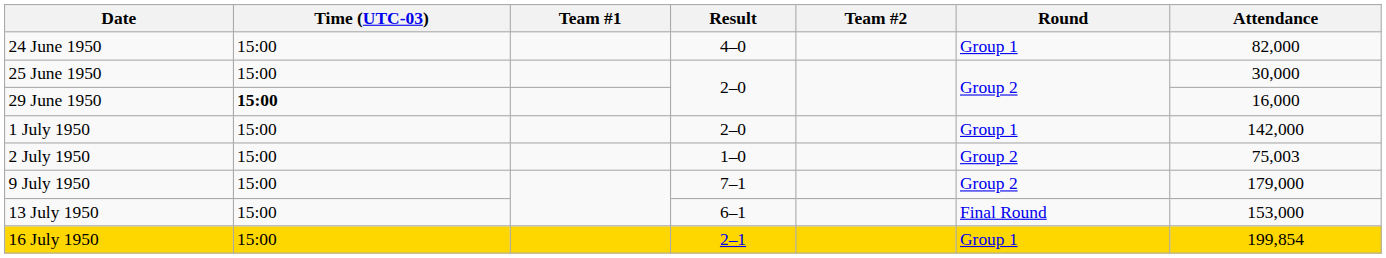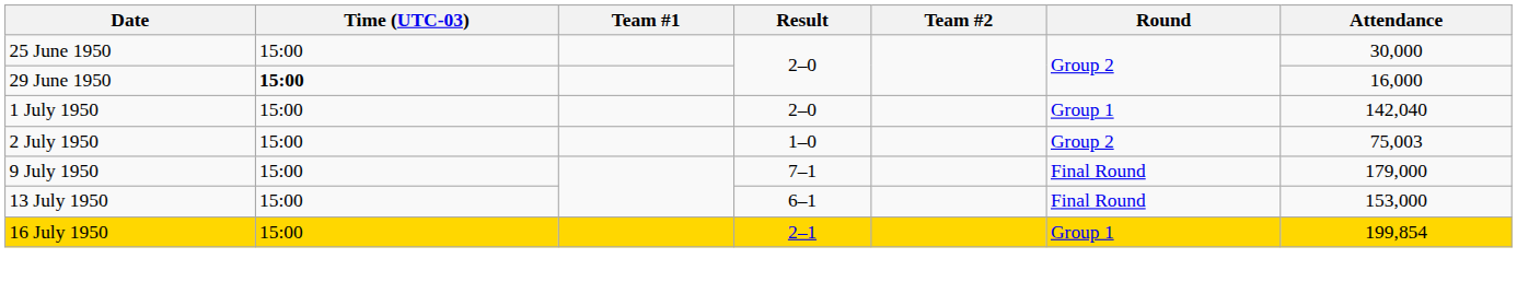 <table class="wikitable"  style="text-align:left; width:100%;">
 <tr>
 <th>Date</th>
 <th>Time (<a href='#'>UTC-03</a>)</th>
 <th>Team #1</th>
 <th>Result</th>
 <th>Team #2</th>
 <th>Round</th>
 <th>Attendance</th>
-</tr>
-<tr>
-<td>24 June 1950</td>
-<td>15:00</td>
-<td></td>
-<td style="text-align:center;">4–0</td>
-<td></td>
-<td><a href='#'>Group 1</a></td>
-<td style="text-align:center;">82,000</td>
 </tr>
 <tr>
 <td>25 June 1950</td>
 <td>15:00</td>
 <td></td>
 <td rowspan="2" style="text-align:center;">2–0</td>
 <td rowspan="2"></td>
 <td rowspan="2"><a href='#'>Group 2</a></td>
 <td style="text-align:center;">30,000</td>
 </tr>
 <tr>
 <td>29 June 1950</td>
 <td><strong>15:00</strong></td>
 <td></td>
 <td style="text-align:center;">16,000</td>
 </tr>
 <tr>
 <td>1 July 1950</td>
 <td>15:00</td>
 <td></td>
 <td style="text-align:center;">2–0</td>
 <td></td>
 <td><a href='#'>Group 1</a></td>
-<td style="text-align:center;">142,000</td>
+<td style="text-align:center;">142,040</td>
 </tr>
 <tr>
 <td>2 July 1950</td>
 <td>15:00</td>
 <td></td>
 <td style="text-align:center;">1–0</td>
 <td></td>
 <td><a href='#'>Group 2</a></td>
 <td style="text-align:center;">75,003</td>
 </tr>
 <tr>
 <td>9 July 1950</td>
 <td>15:00</td>
 <td rowspan="2"></td>
 <td style="text-align:center;">7–1</td>
 <td></td>
-<td><a href='#'>Group 2</a></td>
+<td><a href='#'>Final Round</a></td>
 <td style="text-align:center;">179,000</td>
 </tr>
 <tr>
 <td>13 July 1950</td>
 <td>15:00</td>
 <td style="text-align:center;">6–1</td>
 <td></td>
 <td><a href='#'>Final Round</a></td>
 <td style="text-align:center;">153,000</td>
 </tr>
 <tr bgcolor=gold>
 <td>16 July 1950</td>
 <td>15:00</td>
 <td></td>
 <td style="text-align:center;"><a href='#'>2–1</a></td>
 <td></td>
 <td><a href='#'>Group 1</a></td>
 <td style="text-align:center;">199,854</td>
 </tr>
 </table>
